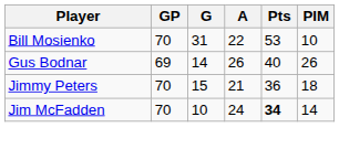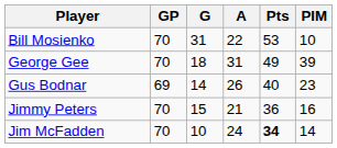 <table class="wikitable">
 <tr>
 <th bgcolor="#DDDDFF" width="40%">Player</th>
 <th bgcolor="#DDDDFF" width="10%">GP</th>
 <th bgcolor="#DDDDFF" width="10%">G</th>
 <th bgcolor="#DDDDFF" width="10%">A</th>
 <th bgcolor="#DDDDFF" width="10%">Pts</th>
 <th bgcolor="#DDDDFF" width="10%">PIM</th>
 </tr>
 <tr>
 <td><a href='#'>Bill Mosienko</a></td>
 <td>70</td>
 <td>31</td>
 <td>22</td>
 <td>53</td>
 <td>10</td>
 </tr>
 <tr>
+<td><a href='#'>George Gee</a></td>
+<td>70</td>
+<td>18</td>
+<td>31</td>
+<td>49</td>
+<td>39</td>
+</tr>
+<tr>
 <td><a href='#'>Gus Bodnar</a></td>
 <td>69</td>
 <td>14</td>
 <td>26</td>
 <td>40</td>
-<td>26</td>
+<td>23</td>
 </tr>
 <tr>
 <td><a href='#'>Jimmy Peters</a></td>
 <td>70</td>
 <td>15</td>
 <td>21</td>
 <td>36</td>
-<td>18</td>
+<td>16</td>
 </tr>
 <tr>
 <td><a href='#'>Jim McFadden</a></td>
 <td>70</td>
 <td>10</td>
 <td>24</td>
 <td><strong>34</strong></td>
 <td>14</td>
 </tr>
 </table>
